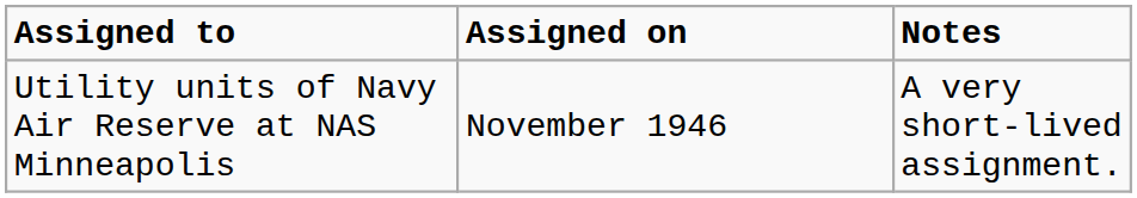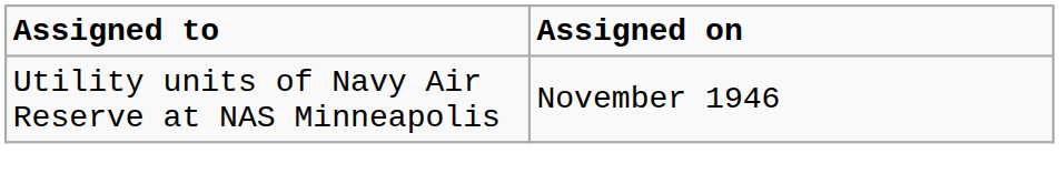 <table class="wikitable" style="width: 70%;">
 <tr>
 <td style="width: 200px;"><strong>Assigned to</strong></td>
 <td style="width: 200px;"><strong>Assigned on</strong></td>
-<td><strong>Notes</strong></td>
 </tr>
 <tr>
 <td>Utility units of Navy Air Reserve at NAS Minneapolis</td>
 <td>November 1946</td>
-<td>A very short-lived assignment.</td>
 </tr>
 </table>
